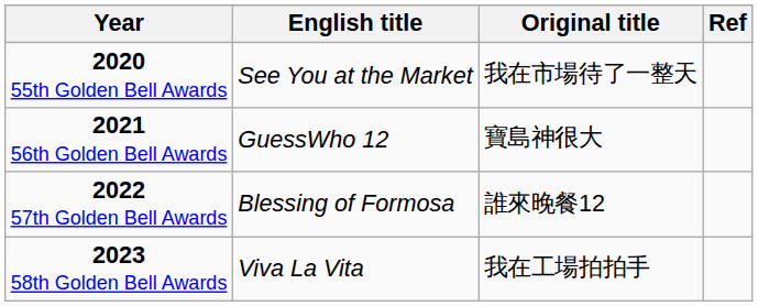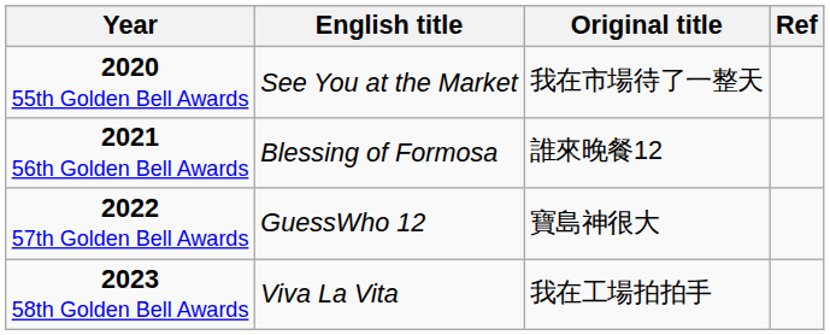 <table class="wikitable sortable">
 <tr style="background:#bebebe;">
 <th>Year</th>
 <th>English title</th>
 <th>Original title</th>
 <th>Ref</th>
 </tr>
 <tr>
 <td style="text-align:center"><strong>2020</strong> <br> <small><a href='#'>55th Golden Bell Awards</a></small></td>
 <td><em>See You at the Market</em></td>
 <td>我在市場待了一整天</td>
 <td></td>
 </tr>
 <tr>
 <td style="text-align:center"><strong>2021</strong> <br> <small><a href='#'>56th Golden Bell Awards</a></small></td>
-<td><em>GuessWho 12</em></td>
-<td>寶島神很大</td>
+<td><em>Blessing of Formosa</em></td>
+<td>誰來晚餐12</td>
 <td></td>
 </tr>
 <tr>
 <td style="text-align:center"><strong>2022</strong> <br> <small><a href='#'>57th Golden Bell Awards</a></small></td>
-<td><em>Blessing of Formosa</em></td>
-<td>誰來晚餐12</td>
+<td><em>GuessWho 12</em></td>
+<td>寶島神很大</td>
 <td></td>
 </tr>
 <tr>
 <td style="text-align:center"><strong>2023</strong> <br> <small><a href='#'>58th Golden Bell Awards</a></small></td>
 <td><em>Viva La Vita</em></td>
 <td>我在工場拍拍手</td>
 <td></td>
 </tr>
 </table>
